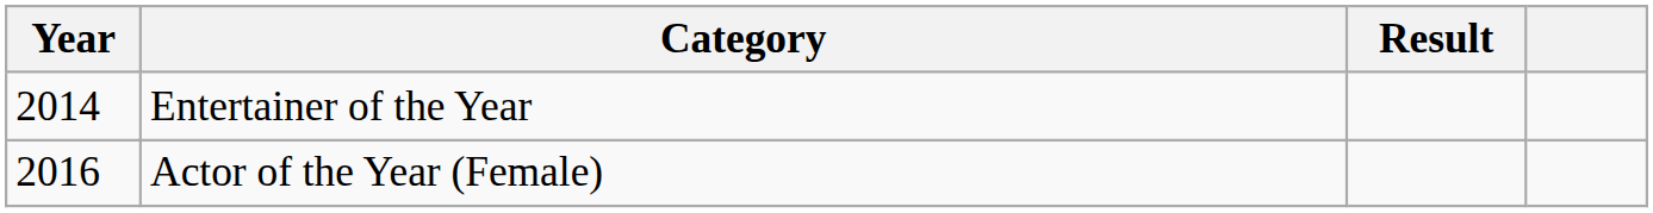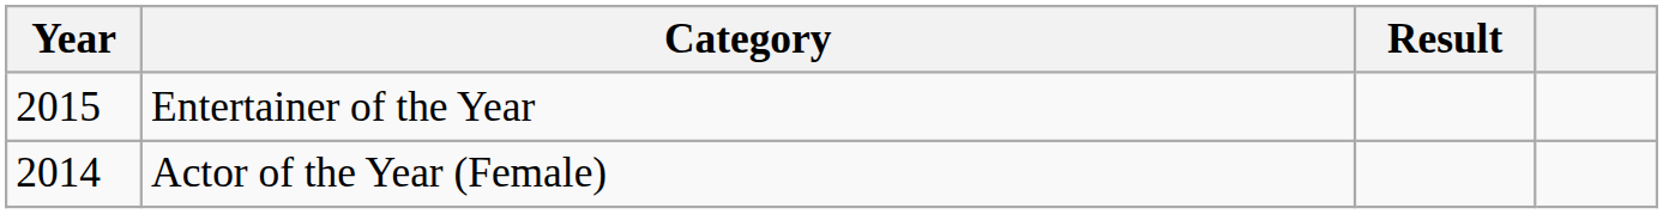 <table class="wikitable" style="width:100%;">
 <tr>
 <th scope="col" style="width:4%;">Year</th>
 <th scope="col" style="width:50%;">Category</th>
 <th scope="col" style="width:6%;">Result</th>
 <th scope="col" style="width:5%;"></th>
 </tr>
 <tr>
-<td>2014</td>
+<td>2015</td>
 <td>Entertainer of the Year</td>
 <td></td>
 <td style="text-align:center;"></td>
 </tr>
 <tr>
-<td>2016</td>
+<td>2014</td>
 <td>Actor of the Year (Female)</td>
 <td></td>
 <td style="text-align:center;"></td>
 </tr>
 </table>
